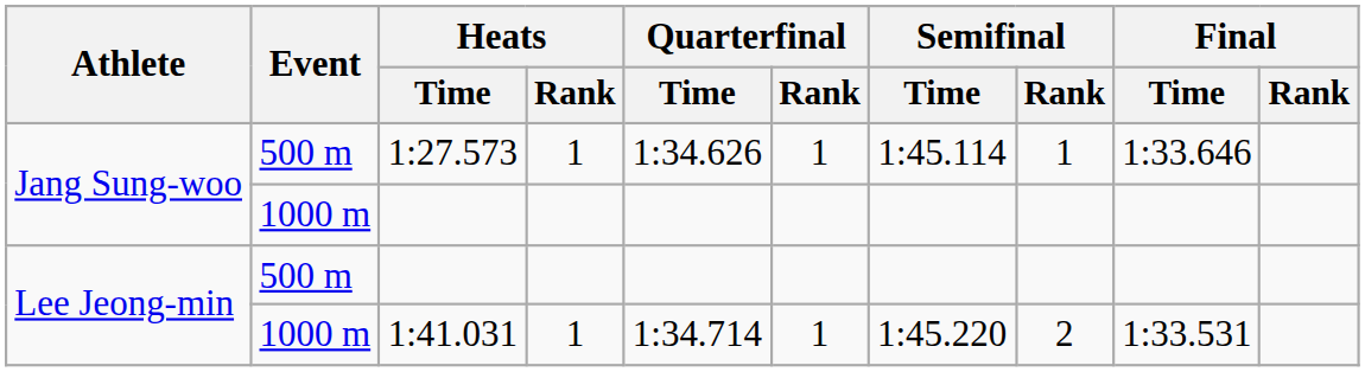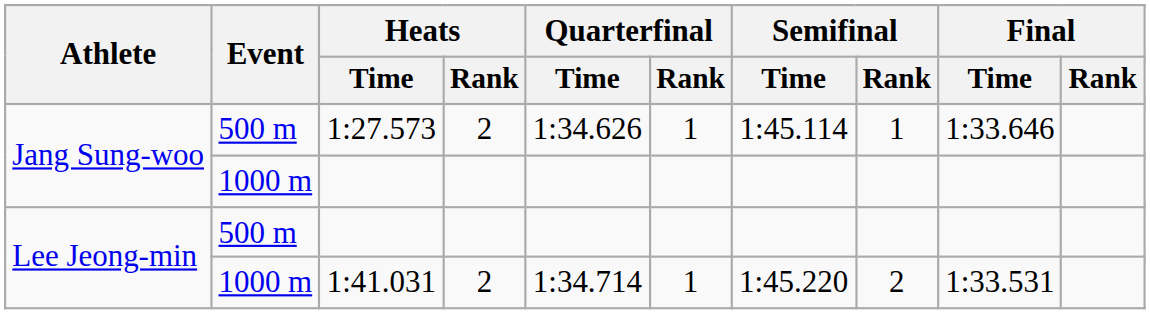 <table class="wikitable" style="font-size:90%">
 <tr>
 <th rowspan=2>Athlete</th>
 <th rowspan=2>Event</th>
 <th colspan=2>Heats</th>
 <th colspan=2>Quarterfinal</th>
 <th colspan=2>Semifinal</th>
 <th colspan=2>Final</th>
 </tr>
 <tr style="font-size:95%">
 <th>Time</th>
 <th>Rank</th>
 <th>Time</th>
 <th>Rank</th>
 <th>Time</th>
 <th>Rank</th>
 <th>Time</th>
 <th>Rank</th>
 </tr>
 <tr align=center>
 <td align=left rowspan=2><a href='#'>Jang Sung-woo</a></td>
 <td align=left><a href='#'>500 m</a></td>
 <td>1:27.573</td>
-<td>1</td>
+<td>2</td>
 <td>1:34.626</td>
 <td>1</td>
 <td>1:45.114</td>
 <td>1</td>
 <td>1:33.646</td>
 <td></td>
 </tr>
 <tr align=center>
 <td align=left><a href='#'>1000 m</a></td>
 <td></td>
 <td></td>
 <td></td>
 <td></td>
 <td></td>
 <td></td>
 <td></td>
 <td></td>
 </tr>
 <tr align=center>
 <td align=left rowspan=2><a href='#'>Lee Jeong-min</a></td>
 <td align=left><a href='#'>500 m</a></td>
 <td></td>
 <td></td>
 <td></td>
 <td></td>
 <td></td>
 <td></td>
 <td></td>
 <td></td>
 </tr>
 <tr align=center>
 <td align=left><a href='#'>1000 m</a></td>
 <td>1:41.031</td>
-<td>1</td>
+<td>2</td>
 <td>1:34.714</td>
 <td>1</td>
 <td>1:45.220</td>
 <td>2</td>
 <td>1:33.531</td>
 <td></td>
 </tr>
 </table>
